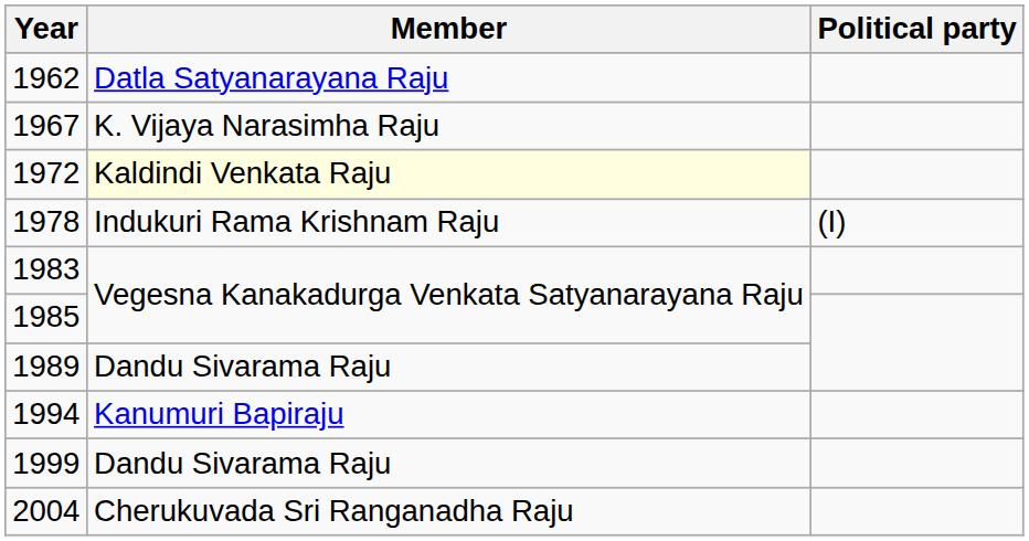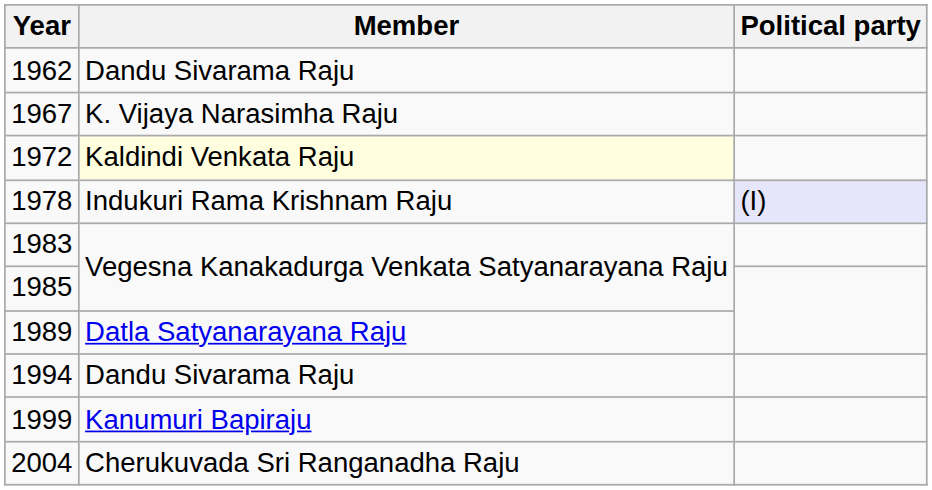 <table class="wikitable sortable">
 <tr>
 <th>Year</th>
 <th>Member</th>
 <th colspan="2">Political party</th>
 </tr>
 <tr>
 <td>1962</td>
-<td><a href='#'>Datla Satyanarayana Raju</a></td>
+<td>Dandu Sivarama Raju</td>
 <td></td>
 </tr>
 <tr>
 <td>1967</td>
 <td>K. Vijaya Narasimha Raju</td>
 <td></td>
 </tr>
 <tr>
 <td>1972</td>
 <td style="background: lightyellow;">Kaldindi Venkata Raju</td>
 </tr>
 <tr>
 <td>1978</td>
 <td>Indukuri Rama Krishnam Raju</td>
-<td>(I)</td>
+<td style="background: lavender;">(I)</td>
 </tr>
 <tr>
 <td>1983</td>
 <td rowspan=2>Vegesna Kanakadurga Venkata Satyanarayana Raju</td>
 <td></td>
 </tr>
 <tr>
 <td>1985</td>
 </tr>
 <tr>
 <td>1989</td>
-<td>Dandu Sivarama Raju</td>
+<td><a href='#'>Datla Satyanarayana Raju</a></td>
 </tr>
 <tr>
 <td>1994</td>
-<td><a href='#'>Kanumuri Bapiraju</a></td>
+<td>Dandu Sivarama Raju</td>
 <td></td>
 </tr>
 <tr>
 <td>1999</td>
-<td>Dandu Sivarama Raju</td>
+<td><a href='#'>Kanumuri Bapiraju</a></td>
 <td></td>
 </tr>
 <tr>
 <td>2004</td>
 <td>Cherukuvada Sri Ranganadha Raju</td>
 <td></td>
 </tr>
 </table>
